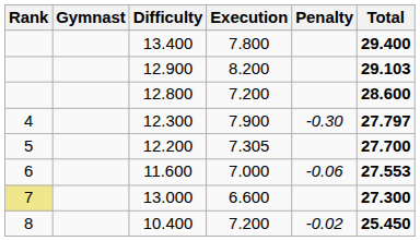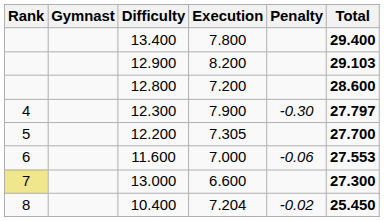 <table class="wikitable sortable" style="text-align:center">
 <tr>
 <th>Rank</th>
 <th>Gymnast</th>
 <th>Difficulty</th>
 <th>Execution</th>
 <th>Penalty</th>
 <th>Total</th>
 </tr>
 <tr>
 <td></td>
 <td align=left></td>
 <td>13.400</td>
 <td>7.800</td>
 <td></td>
 <td><strong>29.400</strong></td>
 </tr>
 <tr>
 <td></td>
 <td align=left></td>
 <td>12.900</td>
 <td>8.200</td>
 <td></td>
 <td><strong>29.103</strong></td>
 </tr>
 <tr>
 <td></td>
 <td align=left></td>
 <td>12.800</td>
 <td>7.200</td>
 <td></td>
 <td><strong>28.600</strong></td>
 </tr>
 <tr>
 <td>4</td>
 <td align=left></td>
 <td>12.300</td>
 <td>7.900</td>
 <td><em>-0.30</em></td>
 <td><strong>27.797</strong></td>
 </tr>
 <tr>
 <td>5</td>
 <td align=left></td>
 <td>12.200</td>
 <td>7.305</td>
 <td></td>
 <td><strong>27.700</strong></td>
 </tr>
 <tr>
 <td>6</td>
 <td align=left></td>
 <td>11.600</td>
 <td>7.000</td>
 <td><em>-0.06</em></td>
 <td><strong>27.553</strong></td>
 </tr>
 <tr>
 <td style="background: khaki;">7</td>
 <td align=left></td>
 <td>13.000</td>
 <td>6.600</td>
 <td></td>
 <td><strong>27.300</strong></td>
 </tr>
 <tr>
 <td>8</td>
 <td align=left></td>
 <td>10.400</td>
-<td>7.200</td>
+<td>7.204</td>
 <td><em>-0.02</em></td>
 <td><strong>25.450</strong></td>
 </tr>
 </table>
